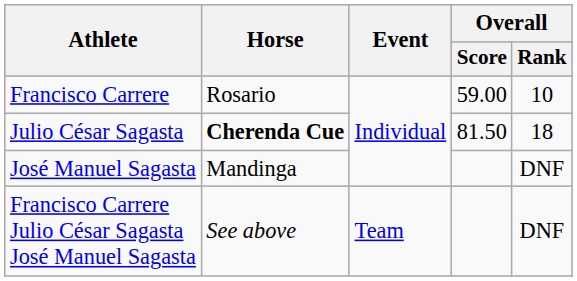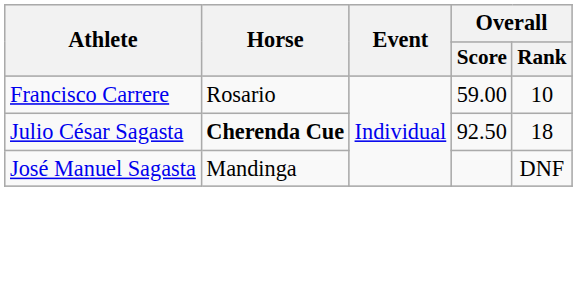 <table class=wikitable style="font-size:90%">
 <tr>
 <th rowspan="2">Athlete</th>
 <th rowspan="2">Horse</th>
 <th rowspan="2">Event</th>
 <th colspan="2">Overall</th>
 </tr>
 <tr style="font-size:95%">
 <th>Score</th>
 <th>Rank</th>
 </tr>
 <tr align=center>
 <td align=left><a href='#'>Francisco Carrere</a></td>
 <td align=left>Rosario</td>
 <td rowspan="3" style="text-align:left;"><a href='#'>Individual</a></td>
 <td>59.00</td>
 <td>10</td>
 </tr>
 <tr align=center>
 <td align=left><a href='#'>Julio César Sagasta</a></td>
 <td align=left><strong>Cherenda Cue</strong></td>
-<td>81.50</td>
+<td>92.50</td>
 <td>18</td>
 </tr>
 <tr align=center>
 <td align=left><a href='#'>José Manuel Sagasta</a></td>
 <td align=left>Mandinga</td>
 <td></td>
 <td>DNF</td>
 </tr>
-<tr align=center>
-<td align=left><a href='#'>Francisco Carrere</a><br><a href='#'>Julio César Sagasta</a><br><a href='#'>José Manuel Sagasta</a></td>
-<td align=left><em>See above</em></td>
-<td align=left><a href='#'>Team</a></td>
-<td></td>
-<td>DNF</td>
-</tr>
 </table>
